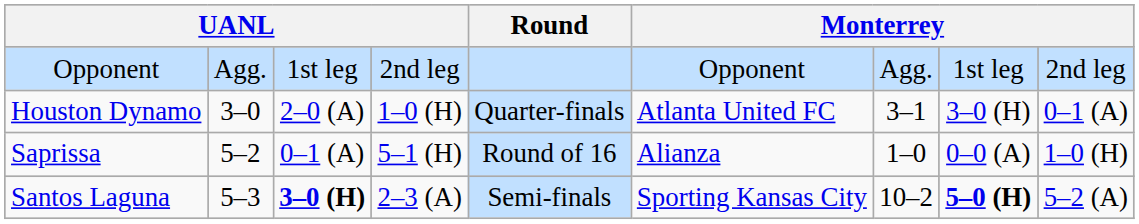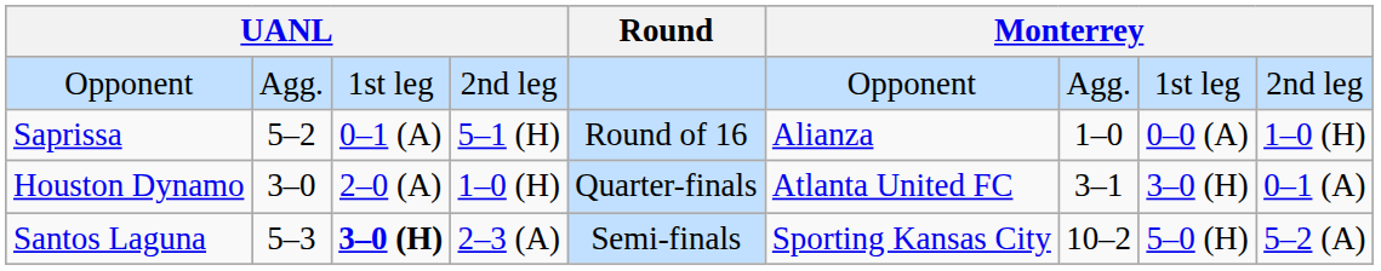 <table class="wikitable" style="text-align:center">
 <tr>
 <th colspan="4"> <a href='#'>UANL</a></th>
 <th>Round</th>
 <th colspan="4"> <a href='#'>Monterrey</a></th>
 </tr>
 <tr style="background:#C1E0FF">
 <td>Opponent</td>
 <td>Agg.</td>
 <td>1st leg</td>
 <td>2nd leg</td>
 <td></td>
 <td>Opponent</td>
 <td>Agg.</td>
 <td>1st leg</td>
 <td>2nd leg</td>
 </tr>
 <tr>
+<td style="text-align:left"> <a href='#'>Saprissa</a></td>
+<td>5–2</td>
+<td><a href='#'>0–1</a> (A)</td>
+<td><a href='#'>5–1</a> (H)</td>
+<td style="background:#C1E0FF">Round of 16</td>
+<td style="text-align:left"> <a href='#'>Alianza</a></td>
+<td>1–0</td>
+<td><a href='#'>0–0</a> (A)</td>
+<td><a href='#'>1–0</a> (H)</td>
+</tr>
+<tr>
 <td style="text-align:left"> <a href='#'>Houston Dynamo</a></td>
 <td>3–0</td>
 <td><a href='#'>2–0</a> (A)</td>
 <td><a href='#'>1–0</a> (H)</td>
 <td style="background:#C1E0FF">Quarter-finals</td>
 <td style="text-align:left"> <a href='#'>Atlanta United FC</a></td>
 <td>3–1</td>
 <td><a href='#'>3–0</a> (H)</td>
 <td><a href='#'>0–1</a> (A)</td>
 </tr>
 <tr>
-<td style="text-align:left"> <a href='#'>Saprissa</a></td>
-<td>5–2</td>
-<td><a href='#'>0–1</a> (A)</td>
-<td><a href='#'>5–1</a> (H)</td>
-<td style="background:#C1E0FF">Round of 16</td>
-<td style="text-align:left"> <a href='#'>Alianza</a></td>
-<td>1–0</td>
-<td><a href='#'>0–0</a> (A)</td>
-<td><a href='#'>1–0</a> (H)</td>
-</tr>
-<tr>
 <td style="text-align:left"> <a href='#'>Santos Laguna</a></td>
 <td>5–3</td>
 <td><strong><a href='#'>3–0</a> (H)</strong></td>
 <td><a href='#'>2–3</a> (A)</td>
 <td style="background:#C1E0FF">Semi-finals</td>
 <td style="text-align:left"> <a href='#'>Sporting Kansas City</a></td>
 <td>10–2</td>
-<td><strong><a href='#'>5–0</a> (H)</strong></td>
+<td><a href='#'>5–0</a> (H)</td>
 <td><a href='#'>5–2</a> (A)</td>
 </tr>
 </table>
